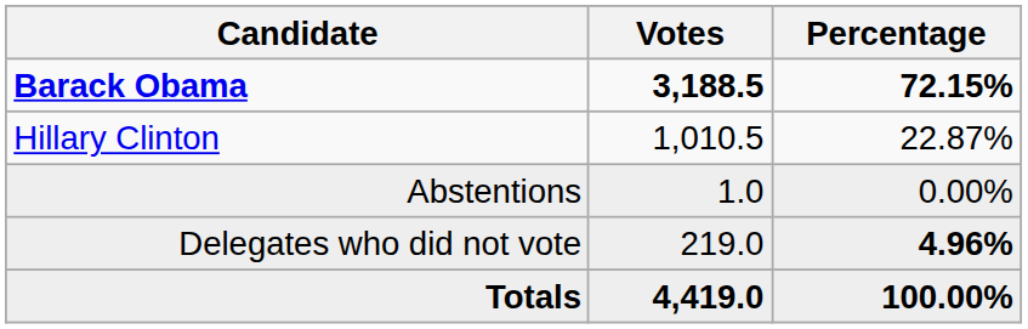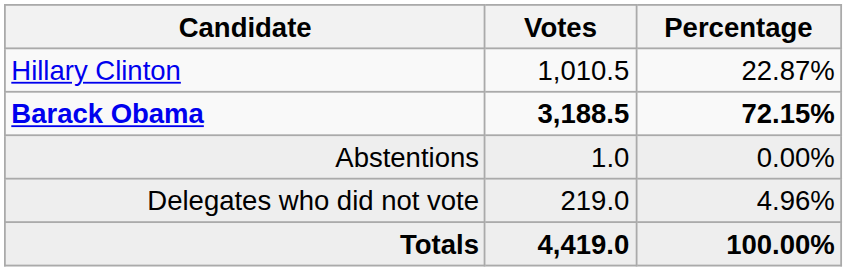 <table class="wikitable" style="font-size:95%;">
 <tr>
 <th style="width: 17em">Candidate</th>
 <th style="width: 5em">Votes</th>
 <th style="width: 7em">Percentage</th>
 </tr>
 <tr>
+<td><a href='#'>Hillary Clinton</a></td>
+<td style="text-align:right;">1,010.5</td>
+<td style="text-align:right;">22.87%</td>
+</tr>
+<tr>
 <td><strong><a href='#'>Barack Obama</a></strong></td>
 <td style="text-align:right;"><strong>3,188.5</strong></td>
 <td style="text-align:right;"><strong>72.15%</strong></td>
-</tr>
-<tr>
-<td><a href='#'>Hillary Clinton</a></td>
-<td style="text-align:right;">1,010.5</td>
-<td style="text-align:right;">22.87%</td>
 </tr>
 <tr style="background:#eee; text-align:right;">
 <td>Abstentions</td>
 <td>1.0</td>
 <td>0.00%</td>
 </tr>
 <tr style="background:#eee;">
 <td style="text-align:right;">Delegates who did not vote</td>
 <td style="text-align:right;">219.0</td>
-<td style="text-align:right;"><strong>4.96%</strong></td>
+<td style="text-align:right;">4.96%</td>
 </tr>
 <tr style="background:#eee; text-align:right;">
 <td><strong>Totals</strong></td>
 <td><strong>4,419.0</strong></td>
 <td><strong>100.00%</strong></td>
 </tr>
 </table>
